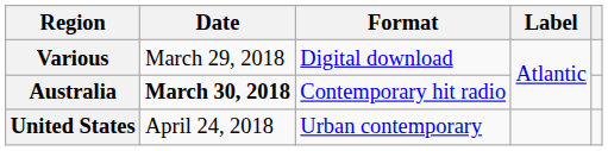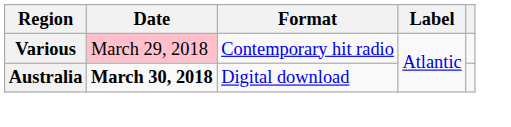 <table class="wikitable plainrowheaders">
 <tr>
 <th scope="col">Region</th>
 <th scope="col">Date</th>
 <th scope="col">Format</th>
 <th scope="col">Label</th>
 <th scope="col"></th>
 </tr>
 <tr>
 <th scope="row">Various</th>
-<td>March 29, 2018</td>
-<td><a href='#'>Digital download</a></td>
+<td style="background: pink;">March 29, 2018</td>
+<td><a href='#'>Contemporary hit radio</a></td>
 <td rowspan="2"><a href='#'>Atlantic</a></td>
 <td></td>
 </tr>
 <tr>
 <th scope="row">Australia</th>
 <td><strong>March 30, 2018</strong></td>
-<td><a href='#'>Contemporary hit radio</a></td>
-<td></td>
-</tr>
-<tr>
-<th scope="row">United States</th>
-<td>April 24, 2018</td>
-<td><a href='#'>Urban contemporary</a></td>
-<td></td>
+<td><a href='#'>Digital download</a></td>
 <td></td>
 </tr>
 </table>
